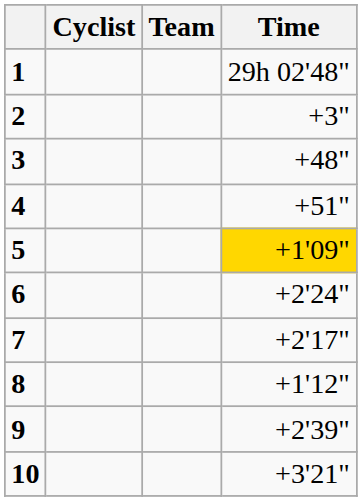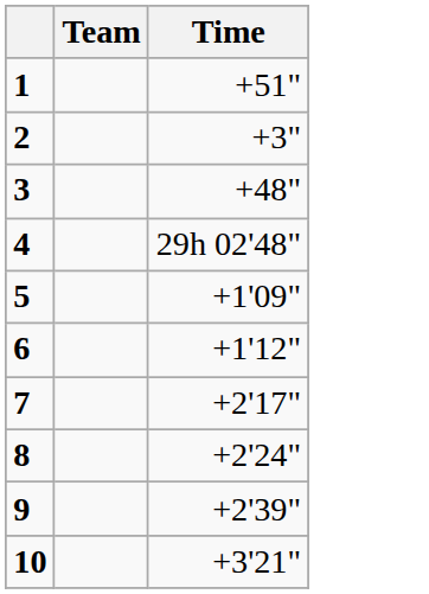 <table class="wikitable">
 <tr>
 <th></th>
-<th>Cyclist</th>
 <th>Team</th>
 <th>Time</th>
 </tr>
 <tr>
 <td><strong>1</strong></td>
 <td></td>
-<td></td>
-<td align="right">29h 02'48"</td>
+<td align="right">+51"</td>
 </tr>
 <tr>
 <td><strong>2</strong></td>
-<td></td>
 <td></td>
 <td align="right">+3"</td>
 </tr>
 <tr>
 <td><strong>3</strong></td>
 <td></td>
-<td></td>
 <td align="right">+48"</td>
 </tr>
 <tr>
 <td><strong>4</strong></td>
 <td></td>
-<td></td>
-<td align="right">+51"</td>
+<td align="right">29h 02'48"</td>
 </tr>
 <tr>
 <td><strong>5</strong></td>
 <td></td>
-<td></td>
-<td align="right" style="background: gold;">+1'09"</td>
+<td align="right">+1'09"</td>
 </tr>
 <tr>
 <td><strong>6</strong></td>
 <td></td>
-<td></td>
-<td align="right">+2'24"</td>
+<td align="right">+1'12"</td>
 </tr>
 <tr>
 <td><strong>7</strong></td>
-<td></td>
 <td></td>
 <td align="right">+2'17"</td>
 </tr>
 <tr>
 <td><strong>8</strong></td>
 <td></td>
-<td></td>
-<td align="right">+1'12"</td>
+<td align="right">+2'24"</td>
 </tr>
 <tr>
 <td><strong>9</strong></td>
-<td></td>
 <td></td>
 <td align="right">+2'39"</td>
 </tr>
 <tr>
 <td><strong>10</strong></td>
 <td></td>
-<td></td>
 <td align="right">+3'21"</td>
 </tr>
 </table>
